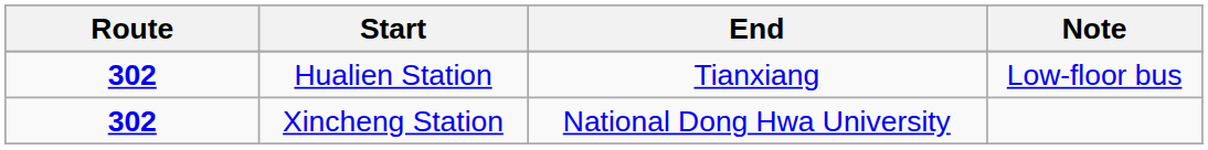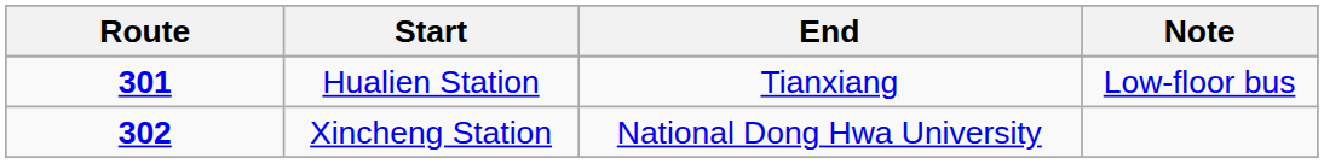 <table class="wikitable" width="100%" style="font-size: 0.95em">
 <tr>
 <th width="125"><strong>Route</strong></th>
 <th><strong>Start</strong></th>
 <th><strong>End</strong></th>
 <th><strong>Note</strong></th>
 </tr>
 <tr>
 </tr>
 <tr>
-<td style="text-align:center;"><strong><a href='#'><span>302</span></a></strong></td>
+<td style="text-align:center;"><strong><a href='#'><span>301</span></a></strong></td>
 <td style="text-align:center;"><a href='#'>Hualien Station</a></td>
 <td style="text-align:center;"><a href='#'>Tianxiang</a></td>
 <td style="text-align:center;"> <a href='#'>Low-floor bus</a></td>
 </tr>
 <tr>
 <td style="text-align:center;"><strong><a href='#'><span>302</span></a></strong></td>
 <td style="text-align:center;"><a href='#'>Xincheng Station</a></td>
 <td style="text-align:center;"><a href='#'>National Dong Hwa University</a></td>
 <td></td>
 </tr>
 </table>
